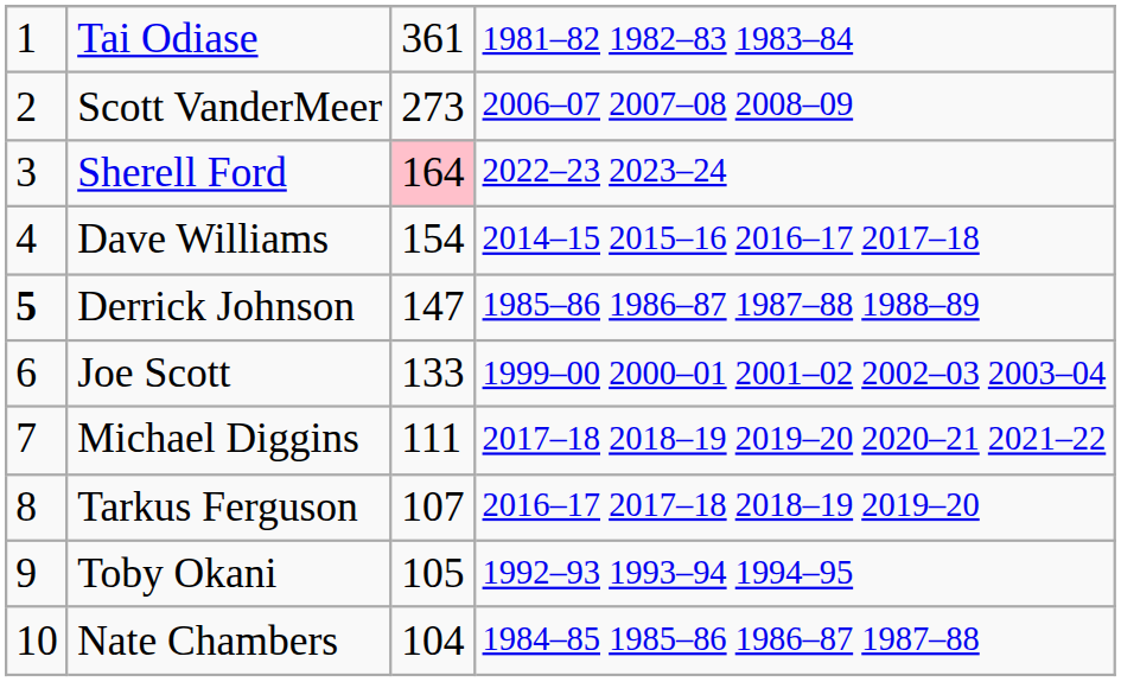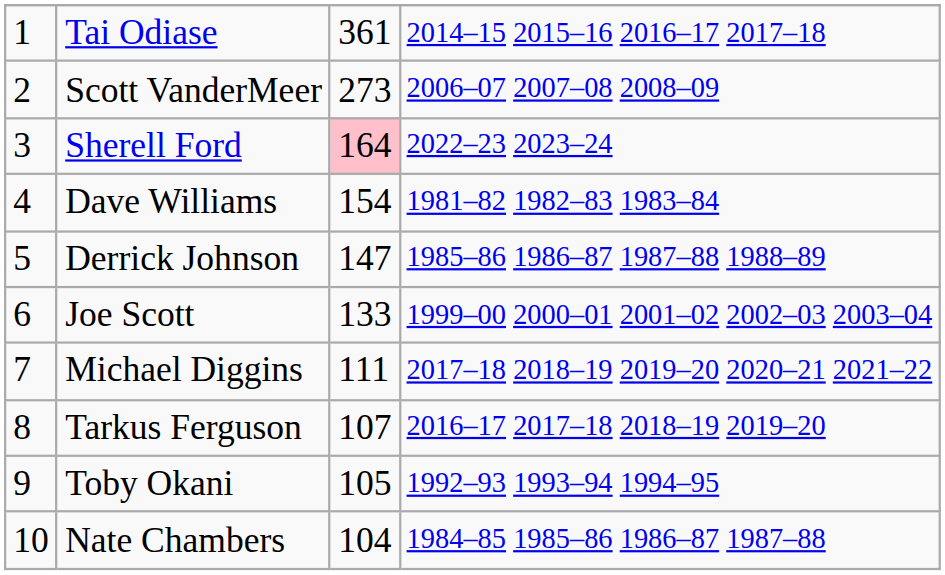 <table class="wikitable">
 <tr>
 </tr>
 <tr>
 <td>1</td>
 <td><a href='#'>Tai Odiase</a></td>
 <td>361</td>
-<td style="font-size:80%;"><a href='#'>1981–82</a> <a href='#'>1982–83</a> <a href='#'>1983–84</a></td>
+<td style="font-size:80%;"><a href='#'>2014–15</a> <a href='#'>2015–16</a> <a href='#'>2016–17</a> <a href='#'>2017–18</a></td>
 </tr>
 <tr>
 <td>2</td>
 <td>Scott VanderMeer</td>
 <td>273</td>
 <td style="font-size:80%;"><a href='#'>2006–07</a> <a href='#'>2007–08</a> <a href='#'>2008–09</a></td>
 </tr>
 <tr>
 <td>3</td>
 <td><a href='#'>Sherell Ford</a></td>
 <td style="background: pink;">164</td>
 <td style="font-size:80%;"><a href='#'>2022–23</a> <a href='#'>2023–24</a></td>
 </tr>
 <tr>
 <td>4</td>
 <td>Dave Williams</td>
 <td>154</td>
-<td style="font-size:80%;"><a href='#'>2014–15</a> <a href='#'>2015–16</a> <a href='#'>2016–17</a> <a href='#'>2017–18</a></td>
+<td style="font-size:80%;"><a href='#'>1981–82</a> <a href='#'>1982–83</a> <a href='#'>1983–84</a></td>
 </tr>
 <tr>
-<td><strong>5</strong></td>
+<td>5</td>
 <td>Derrick Johnson</td>
 <td>147</td>
 <td style="font-size:80%;"><a href='#'>1985–86</a> <a href='#'>1986–87</a> <a href='#'>1987–88</a> <a href='#'>1988–89</a></td>
 </tr>
 <tr>
 <td>6</td>
 <td>Joe Scott</td>
 <td>133</td>
 <td style="font-size:80%;"><a href='#'>1999–00</a> <a href='#'>2000–01</a> <a href='#'>2001–02</a> <a href='#'>2002–03</a> <a href='#'>2003–04</a></td>
 </tr>
 <tr>
 <td>7</td>
 <td>Michael Diggins</td>
 <td>111</td>
 <td style="font-size:80%;"><a href='#'>2017–18</a> <a href='#'>2018–19</a> <a href='#'>2019–20</a> <a href='#'>2020–21</a> <a href='#'>2021–22</a></td>
 </tr>
 <tr>
 <td>8</td>
 <td>Tarkus Ferguson</td>
 <td>107</td>
 <td style="font-size:80%;"><a href='#'>2016–17</a> <a href='#'>2017–18</a> <a href='#'>2018–19</a> <a href='#'>2019–20</a></td>
 </tr>
 <tr>
 <td>9</td>
 <td>Toby Okani</td>
 <td>105</td>
 <td style="font-size:80%;"><a href='#'>1992–93</a> <a href='#'>1993–94</a> <a href='#'>1994–95</a></td>
 </tr>
 <tr>
 <td>10</td>
 <td>Nate Chambers</td>
 <td>104</td>
 <td style="font-size:80%;"><a href='#'>1984–85</a> <a href='#'>1985–86</a> <a href='#'>1986–87</a> <a href='#'>1987–88</a></td>
 </tr>
 </table>
